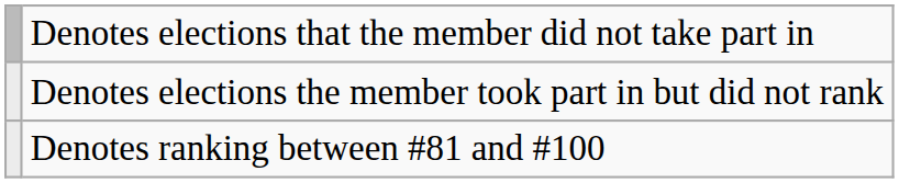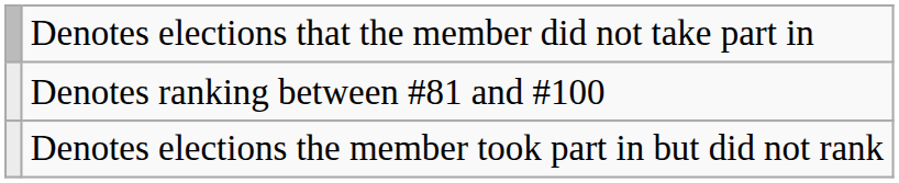 <table class="wikitable">
 <tr>
 <td style="background:#bbb;"></td>
 <td>Denotes elections that the member did not take part in</td>
 </tr>
 <tr>
 <td style="background:#ececec; color:gray;"></td>
-<td>Denotes elections the member took part in but did not rank</td>
+<td>Denotes ranking between #81 and #100</td>
 </tr>
 <tr>
 <td style="background:#ececec; color:gray;"></td>
-<td>Denotes ranking between #81 and #100</td>
+<td>Denotes elections the member took part in but did not rank</td>
 </tr>
 </table>
